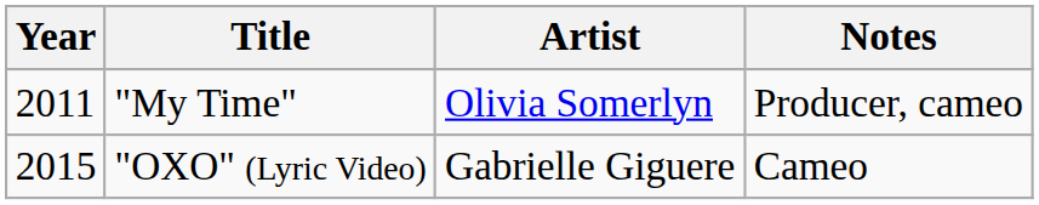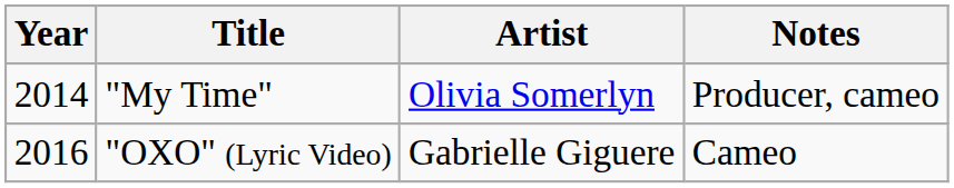 <table class="wikitable">
 <tr>
 <th>Year</th>
 <th>Title</th>
 <th>Artist</th>
 <th>Notes</th>
 </tr>
 <tr>
-<td>2011</td>
+<td>2014</td>
 <td>"My Time"</td>
 <td><a href='#'>Olivia Somerlyn</a></td>
 <td>Producer, cameo</td>
 </tr>
 <tr>
-<td>2015</td>
+<td>2016</td>
 <td>"OXO" <small>(Lyric Video)</small></td>
 <td>Gabrielle Giguere</td>
 <td>Cameo</td>
 </tr>
 </table>
